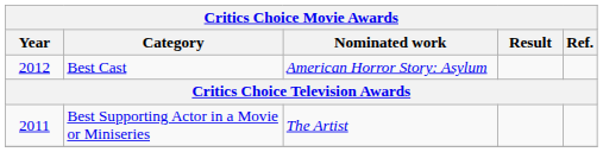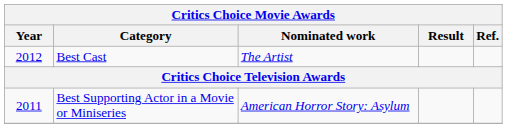 <table class=wikitable>
 <tr>
 <th colspan=5><a href='#'>Critics Choice Movie Awards</a></th>
 </tr>
 <tr>
 <th scope="col" style="width:5em;">Year</th>
 <th scope="col" style="width:26em;">Category</th>
 <th scope="col" style="width:25em;">Nominated work</th>
 <th scope="col" style="width:5em;">Result</th>
 <th>Ref.</th>
 </tr>
 <tr>
 <td style="text-align:center;"><a href='#'>2012</a></td>
 <td><a href='#'>Best Cast</a></td>
-<td><em><a href='#'>American Horror Story: Asylum</a></em></td>
+<td><em><a href='#'>The Artist</a></em></td>
 <td></td>
 <td></td>
 </tr>
 <tr>
 <th colspan=5><a href='#'>Critics Choice Television Awards</a></th>
 </tr>
 <tr>
 <td style="text-align:center;"><a href='#'>2011</a></td>
 <td><a href='#'>Best Supporting Actor in a Movie or Miniseries</a></td>
-<td><em><a href='#'>The Artist</a></em></td>
+<td><em><a href='#'>American Horror Story: Asylum</a></em></td>
 <td></td>
 <td></td>
 </tr>
 <tr>
 </tr>
 </table>
